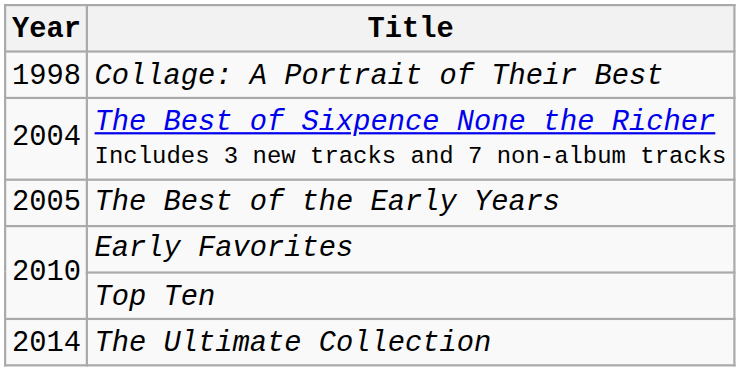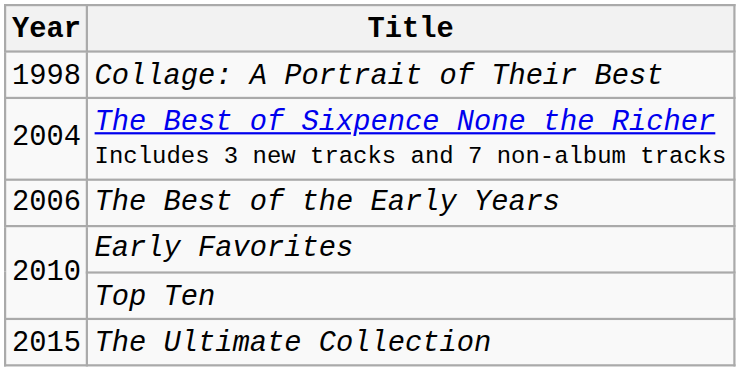 <table class="wikitable">
 <tr>
 <th scope="col">Year</th>
 <th scope="col">Title</th>
 </tr>
 <tr>
 <td>1998</td>
 <td><em>Collage: A Portrait of Their Best</em></td>
 </tr>
 <tr>
 <td>2004</td>
 <td><em><a href='#'>The Best of Sixpence None the Richer</a></em> <br><small>Includes 3 new tracks and 7 non-album tracks</small></td>
 </tr>
 <tr>
-<td>2005</td>
+<td>2006</td>
 <td><em>The Best of the Early Years</em></td>
 </tr>
 <tr>
 <td rowspan="2">2010</td>
 <td><em>Early Favorites</em></td>
 </tr>
 <tr>
 <td><em>Top Ten</em></td>
 </tr>
 <tr>
-<td>2014</td>
+<td>2015</td>
 <td><em>The Ultimate Collection</em></td>
 </tr>
 </table>
